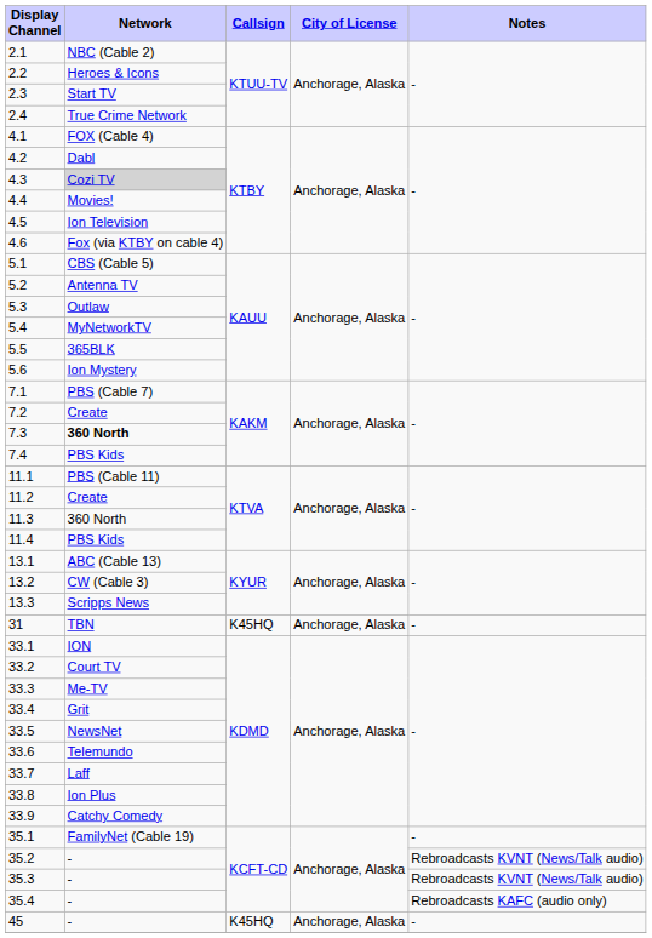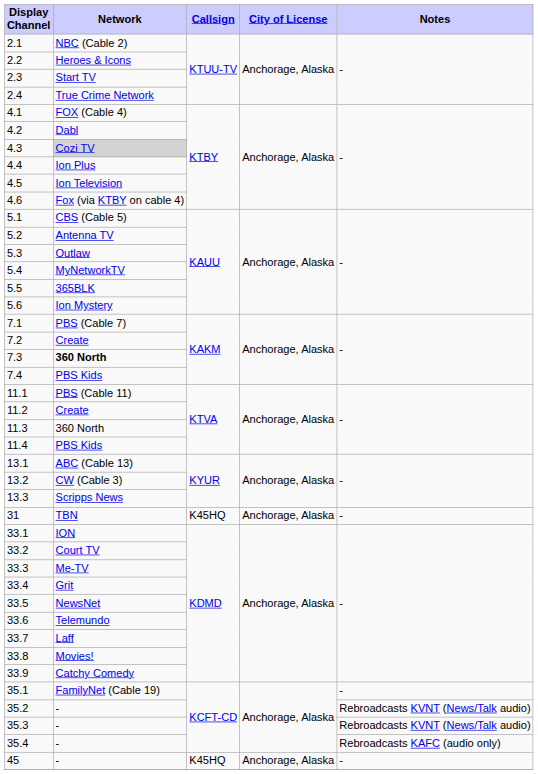 <table class="wikitable" border="1">
 <tr>
 <th style="background:#ccccff;"><strong>Display<br>Channel</strong></th>
 <th style="background:#ccccff;"><strong>Network</strong></th>
 <th style="background:#ccccff;"><strong><a href='#'>Callsign</a></strong></th>
 <th style="background:#ccccff;"><strong><a href='#'>City of License</a></strong></th>
 <th style="background:#ccccff;"><strong>Notes</strong></th>
 </tr>
 <tr>
 <td rowspan=1>2.1</td>
 <td rowspan=1><a href='#'>NBC</a> (Cable 2)</td>
 <td rowspan=4><a href='#'>KTUU-TV</a></td>
 <td rowspan=4>Anchorage, Alaska</td>
 <td rowspan=4>-</td>
 </tr>
 <tr>
 <td>2.2</td>
 <td><a href='#'>Heroes & Icons</a></td>
 </tr>
 <tr>
 <td>2.3</td>
 <td><a href='#'>Start TV</a></td>
 </tr>
 <tr>
 <td>2.4</td>
 <td><a href='#'>True Crime Network</a></td>
 </tr>
 <tr>
 <td rowspan=1>4.1</td>
 <td rowspan=1><a href='#'>FOX</a> (Cable 4)</td>
 <td rowspan=6><a href='#'>KTBY</a></td>
 <td rowspan=6>Anchorage, Alaska</td>
 <td rowspan=6>-</td>
 </tr>
 <tr>
 <td>4.2</td>
 <td><a href='#'>Dabl</a></td>
 </tr>
 <tr>
 <td>4.3</td>
 <td style="background: lightgrey;"><a href='#'>Cozi TV</a></td>
 </tr>
 <tr>
 <td>4.4</td>
-<td><a href='#'>Movies!</a></td>
+<td><a href='#'>Ion Plus</a></td>
 </tr>
 <tr>
 <td>4.5</td>
 <td><a href='#'>Ion Television</a></td>
 </tr>
 <tr>
 <td>4.6</td>
 <td><a href='#'>Fox</a> (via <a href='#'>KTBY</a> on cable 4)</td>
 </tr>
 <tr>
 <td rowspan=1>5.1</td>
 <td rowspan=1><a href='#'>CBS</a> (Cable 5)</td>
 <td rowspan=6><a href='#'>KAUU</a></td>
 <td rowspan=6>Anchorage, Alaska</td>
 <td rowspan=6>-</td>
 </tr>
 <tr>
 <td>5.2</td>
 <td><a href='#'>Antenna TV</a></td>
 </tr>
 <tr>
 <td>5.3</td>
 <td><a href='#'>Outlaw</a></td>
 </tr>
 <tr>
 <td>5.4</td>
 <td><a href='#'>MyNetworkTV</a></td>
 </tr>
 <tr>
 <td>5.5</td>
 <td><a href='#'>365BLK</a></td>
 </tr>
 <tr>
 <td>5.6</td>
 <td><a href='#'>Ion Mystery</a></td>
 </tr>
 <tr>
 <td rowspan=1>7.1</td>
 <td rowspan=1><a href='#'>PBS</a> (Cable 7)</td>
 <td rowspan=4><a href='#'>KAKM</a></td>
 <td rowspan=4>Anchorage, Alaska</td>
 <td rowspan=4>-</td>
 </tr>
 <tr>
 <td>7.2</td>
 <td><a href='#'>Create</a></td>
 </tr>
 <tr>
 <td>7.3</td>
 <td><strong>360 North</strong></td>
 </tr>
 <tr>
 <td>7.4</td>
 <td><a href='#'>PBS Kids</a></td>
 </tr>
 <tr>
 <td rowspan=1>11.1</td>
 <td rowspan=1><a href='#'>PBS</a> (Cable 11)</td>
 <td rowspan=4><a href='#'>KTVA</a></td>
 <td rowspan=4>Anchorage, Alaska</td>
 <td rowspan=4>-</td>
 </tr>
 <tr>
 <td>11.2</td>
 <td><a href='#'>Create</a></td>
 </tr>
 <tr>
 <td>11.3</td>
 <td>360 North</td>
 </tr>
 <tr>
 <td>11.4</td>
 <td><a href='#'>PBS Kids</a></td>
 </tr>
 <tr>
 <td rowspan=1>13.1</td>
 <td rowspan=1><a href='#'>ABC</a> (Cable 13)</td>
 <td rowspan=3><a href='#'>KYUR</a></td>
 <td rowspan=3>Anchorage, Alaska</td>
 <td rowspan=3>-</td>
 </tr>
 <tr>
 <td>13.2</td>
 <td><a href='#'>CW</a> (Cable 3)</td>
 </tr>
 <tr>
 <td>13.3</td>
 <td><a href='#'>Scripps News</a></td>
 </tr>
 <tr>
 <td>31</td>
 <td><a href='#'>TBN</a></td>
 <td>K45HQ</td>
 <td>Anchorage, Alaska</td>
 <td>-</td>
 </tr>
 <tr>
 <td rowspan=1>33.1</td>
 <td rowspan=1><a href='#'>ION</a></td>
 <td rowspan=9><a href='#'>KDMD</a></td>
 <td rowspan=9>Anchorage, Alaska</td>
 <td rowspan=9>-</td>
 </tr>
 <tr>
 <td>33.2</td>
 <td><a href='#'>Court TV</a></td>
 </tr>
 <tr>
 <td>33.3</td>
 <td><a href='#'>Me-TV</a></td>
 </tr>
 <tr>
 <td>33.4</td>
 <td><a href='#'>Grit</a></td>
 </tr>
 <tr>
 <td>33.5</td>
 <td><a href='#'>NewsNet</a></td>
 </tr>
 <tr>
 <td>33.6</td>
 <td><a href='#'>Telemundo</a></td>
 </tr>
 <tr>
 <td>33.7</td>
 <td><a href='#'>Laff</a></td>
 </tr>
 <tr>
 <td>33.8</td>
-<td><a href='#'>Ion Plus</a></td>
+<td><a href='#'>Movies!</a></td>
 </tr>
 <tr>
 <td>33.9</td>
 <td><a href='#'>Catchy Comedy</a></td>
 </tr>
 <tr>
 <td rowspan=1>35.1</td>
 <td rowspan=1><a href='#'>FamilyNet</a> (Cable 19)</td>
 <td rowspan=4><a href='#'>KCFT-CD</a></td>
 <td rowspan=4>Anchorage, Alaska</td>
 <td rowspan=1>-</td>
 </tr>
 <tr>
 <td>35.2</td>
 <td>-</td>
 <td>Rebroadcasts <a href='#'>KVNT</a> (<a href='#'>News/Talk</a> audio)</td>
 </tr>
 <tr>
 <td>35.3</td>
 <td>-</td>
 <td>Rebroadcasts <a href='#'>KVNT</a> (<a href='#'>News/Talk</a> audio)</td>
 </tr>
 <tr>
 <td>35.4</td>
 <td>-</td>
 <td>Rebroadcasts <a href='#'>KAFC</a> (audio only)</td>
 </tr>
 <tr>
 <td>45</td>
 <td>-</td>
 <td>K45HQ</td>
 <td>Anchorage, Alaska</td>
 <td>-</td>
 </tr>
 <tr>
 </tr>
 </table>
